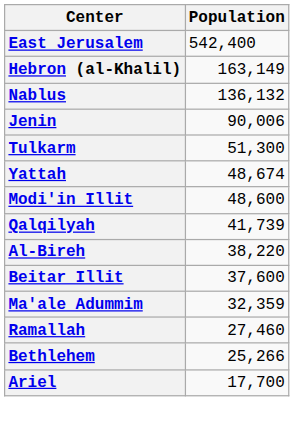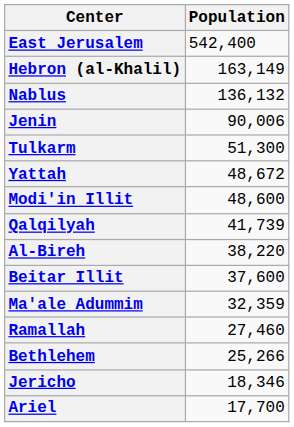 <table class="wikitable mw-collapsible innercollapse" margin-left:1em;">
 <tr>
 <th>Center</th>
 <th>Population</th>
 </tr>
 <tr>
 <th style="text-align: left"><a href='#'>East Jerusalem</a></th>
 <td>542,400</td>
 </tr>
 <tr>
 <th style="text-align: left"><a href='#'>Hebron</a> (al-Khalil)</th>
 <td style="text-align:right;">163,149</td>
 </tr>
 <tr>
 <th style="text-align: left"><a href='#'>Nablus</a></th>
 <td style="text-align:right;">136,132</td>
 </tr>
 <tr>
 <th style="text-align: left"><a href='#'>Jenin</a></th>
 <td style="text-align:right;">90,006</td>
 </tr>
 <tr>
 <th style="text-align: left"><a href='#'>Tulkarm</a></th>
 <td style="text-align:right;">51,300</td>
 </tr>
 <tr>
 <th style="text-align: left"><a href='#'>Yattah</a></th>
-<td style="text-align:right;">48,674</td>
+<td style="text-align:right;">48,672</td>
 </tr>
 <tr>
 <th style="text-align: left"><a href='#'>Modi'in Illit</a></th>
 <td style="text-align:right;">48,600</td>
 </tr>
 <tr>
 <th style="text-align: left"><a href='#'>Qalqilyah</a></th>
 <td style="text-align:right;">41,739</td>
 </tr>
 <tr>
 <th style="text-align: left"><a href='#'>Al-Bireh</a></th>
 <td style="text-align:right;">38,220</td>
 </tr>
 <tr>
 <th style="text-align: left"><a href='#'>Beitar Illit</a></th>
 <td style="text-align:right;">37,600</td>
 </tr>
 <tr>
 <th style="text-align: left"><a href='#'>Ma'ale Adummim</a></th>
 <td style="text-align:right;">32,359</td>
 </tr>
 <tr>
 <th style="text-align: left"><a href='#'>Ramallah</a></th>
 <td style="text-align:right;">27,460</td>
 </tr>
 <tr>
 <th style="text-align: left"><a href='#'>Bethlehem</a></th>
 <td style="text-align:right;">25,266</td>
 </tr>
 <tr>
+<th style="text-align: left"><a href='#'>Jericho</a></th>
+<td style="text-align:right;">18,346</td>
+</tr>
+<tr>
 <th style="text-align: left"><a href='#'>Ariel</a></th>
 <td style="text-align:right;">17,700</td>
 </tr>
 </table>
